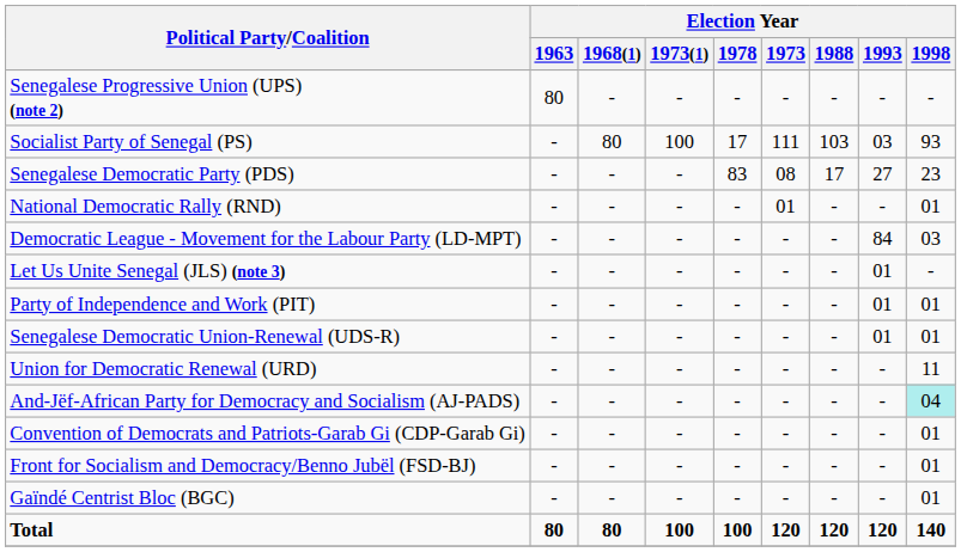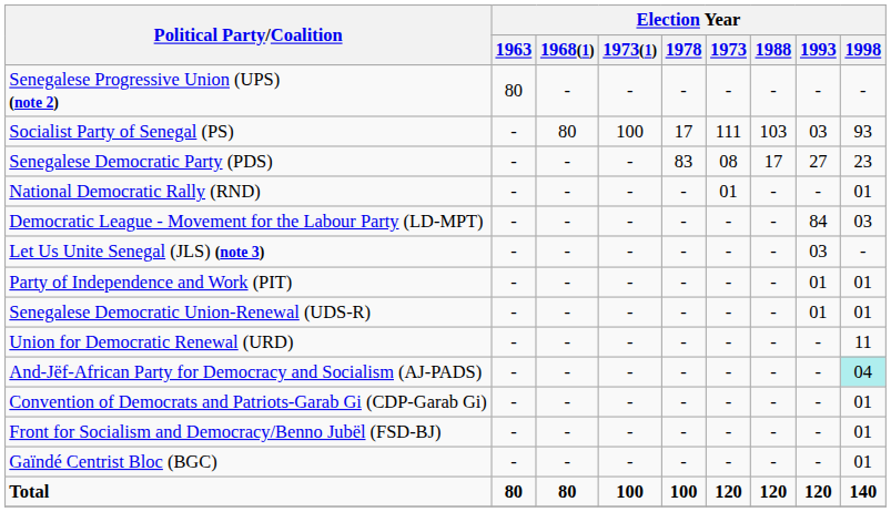 <table class="wikitable" style="font-size: 95%;">
 <tr>
 <th align="left" scope="col" rowspan="2"><a href='#'>Political Party</a>/<a href='#'>Coalition</a></th>
 <th align="center" scope="col" colspan="8"><a href='#'>Election</a> Year</th>
 </tr>
 <tr>
 <th scope="col"><a href='#'>1963</a></th>
 <th scope="col"><a href='#'>1968</a><small>(<a href='#'>1</a>)</small></th>
 <th scope="col"><a href='#'>1973</a><small>(<a href='#'>1</a>)</small></th>
 <th scope="col"><a href='#'>1978</a></th>
 <th scope="col"><a href='#'>1973</a></th>
 <th scope="col"><a href='#'>1988</a></th>
 <th scope="col"><a href='#'>1993</a></th>
 <th scope="col"><a href='#'>1998</a></th>
 </tr>
 <tr>
 <td align="left"><a href='#'>Senegalese Progressive Union</a> (UPS) <small><br><strong>(<a href='#'>note 2</a>)</strong></small></td>
 <td align="center">80</td>
 <td align="center">-</td>
 <td align="center">-</td>
 <td align="center">-</td>
 <td align="center">-</td>
 <td align="center">-</td>
 <td align="center">-</td>
 <td align="center">-</td>
 </tr>
 <tr>
 <td align="left"><a href='#'>Socialist Party of Senegal</a> (PS)</td>
 <td align="center">-</td>
 <td align="center">80</td>
 <td align="center">100</td>
 <td align="center">17</td>
 <td align="center">111</td>
 <td align="center">103</td>
 <td align="center">03</td>
 <td align="center">93</td>
 </tr>
 <tr>
 <td align="left"><a href='#'>Senegalese Democratic Party</a> (PDS)</td>
 <td align="center">-</td>
 <td align="center">-</td>
 <td align="center">-</td>
 <td align="center">83</td>
 <td align="center">08</td>
 <td align="center">17</td>
 <td align="center">27</td>
 <td align="center">23</td>
 </tr>
 <tr>
 <td align="left"><a href='#'>National Democratic Rally</a> (RND)</td>
 <td align="center">-</td>
 <td align="center">-</td>
 <td align="center">-</td>
 <td align="center">-</td>
 <td align="center">01</td>
 <td align="center">-</td>
 <td align="center">-</td>
 <td align="center">01</td>
 </tr>
 <tr>
 <td align="left"><a href='#'>Democratic League - Movement for the Labour Party</a> (LD-MPT)</td>
 <td align="center">-</td>
 <td align="center">-</td>
 <td align="center">-</td>
 <td align="center">-</td>
 <td align="center">-</td>
 <td align="center">-</td>
 <td align="center">84</td>
 <td align="center">03</td>
 </tr>
 <tr>
 <td align="left"><a href='#'>Let Us Unite Senegal</a> (JLS) <small><strong>(<a href='#'>note 3</a>)</strong></small></td>
 <td align="center">-</td>
 <td align="center">-</td>
 <td align="center">-</td>
 <td align="center">-</td>
 <td align="center">-</td>
 <td align="center">-</td>
-<td align="center">01</td>
+<td align="center">03</td>
 <td align="center">-</td>
 </tr>
 <tr>
 <td align="left"><a href='#'>Party of Independence and Work</a> (PIT)</td>
 <td align="center">-</td>
 <td align="center">-</td>
 <td align="center">-</td>
 <td align="center">-</td>
 <td align="center">-</td>
 <td align="center">-</td>
 <td align="center">01</td>
 <td align="center">01</td>
 </tr>
 <tr>
 <td align="left"><a href='#'>Senegalese Democratic Union-Renewal</a> (UDS-R)</td>
 <td align="center">-</td>
 <td align="center">-</td>
 <td align="center">-</td>
 <td align="center">-</td>
 <td align="center">-</td>
 <td align="center">-</td>
 <td align="center">01</td>
 <td align="center">01</td>
 </tr>
 <tr>
 <td align="left"><a href='#'>Union for Democratic Renewal</a> (URD)</td>
 <td align="center">-</td>
 <td align="center">-</td>
 <td align="center">-</td>
 <td align="center">-</td>
 <td align="center">-</td>
 <td align="center">-</td>
 <td align="center">-</td>
 <td align="center">11</td>
 </tr>
 <tr>
 <td align="left"><a href='#'>And-Jëf-African Party for Democracy and Socialism</a> (AJ-PADS)</td>
 <td align="center">-</td>
 <td align="center">-</td>
 <td align="center">-</td>
 <td align="center">-</td>
 <td align="center">-</td>
 <td align="center">-</td>
 <td align="center">-</td>
 <td align="center" style="background: paleturquoise;">04</td>
 </tr>
 <tr>
 <td align="left"><a href='#'>Convention of Democrats and Patriots-Garab Gi</a> (CDP-Garab Gi)</td>
 <td align="center">-</td>
 <td align="center">-</td>
 <td align="center">-</td>
 <td align="center">-</td>
 <td align="center">-</td>
 <td align="center">-</td>
 <td align="center">-</td>
 <td align="center">01</td>
 </tr>
 <tr>
 <td align="left"><a href='#'>Front for Socialism and Democracy/Benno Jubël</a> (FSD-BJ)</td>
 <td align="center">-</td>
 <td align="center">-</td>
 <td align="center">-</td>
 <td align="center">-</td>
 <td align="center">-</td>
 <td align="center">-</td>
 <td align="center">-</td>
 <td align="center">01</td>
 </tr>
 <tr>
 <td align="left"><a href='#'>Gaïndé Centrist Bloc</a> (BGC)</td>
 <td align="center">-</td>
 <td align="center">-</td>
 <td align="center">-</td>
 <td align="center">-</td>
 <td align="center">-</td>
 <td align="center">-</td>
 <td align="center">-</td>
 <td align="center">01</td>
 </tr>
 <tr>
 <td align="left"><strong>Total</strong></td>
 <td align="center"><strong>80</strong></td>
 <td align="center"><strong>80</strong></td>
 <td align="center"><strong>100</strong></td>
 <td align="center"><strong>100</strong></td>
 <td align="center"><strong>120</strong></td>
 <td align="center"><strong>120</strong></td>
 <td align="center"><strong>120</strong></td>
 <td align="center"><strong>140</strong></td>
 </tr>
 <tr>
 </tr>
 </table>
